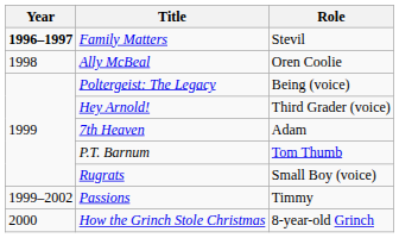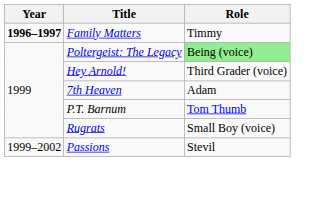 <table class="wikitable sortable">
 <tr>
 <th>Year</th>
 <th>Title</th>
 <th>Role</th>
 </tr>
 <tr>
 <td><strong>1996–1997</strong></td>
 <td><em><a href='#'>Family Matters</a></em></td>
-<td>Stevil</td>
-</tr>
-<tr>
-<td>1998</td>
-<td><em><a href='#'>Ally McBeal</a></em></td>
-<td>Oren Coolie</td>
+<td>Timmy</td>
 </tr>
 <tr>
 <td rowspan=5>1999</td>
 <td><em><a href='#'>Poltergeist: The Legacy</a></em></td>
-<td>Being (voice)</td>
+<td style="background: lightgreen;">Being (voice)</td>
 </tr>
 <tr>
 <td><em><a href='#'>Hey Arnold!</a></em></td>
 <td>Third Grader (voice)</td>
 </tr>
 <tr>
 <td><em><a href='#'>7th Heaven</a></em></td>
 <td>Adam</td>
 </tr>
 <tr>
 <td><em>P.T. Barnum</em></td>
 <td><a href='#'>Tom Thumb</a></td>
 </tr>
 <tr>
 <td><em><a href='#'>Rugrats</a></em></td>
 <td>Small Boy (voice)</td>
 </tr>
 <tr>
 <td>1999–2002</td>
 <td><em><a href='#'>Passions</a></em></td>
-<td>Timmy</td>
-</tr>
-<tr>
-<td>2000</td>
-<td><em><a href='#'>How the Grinch Stole Christmas</a></em></td>
-<td>8-year-old <a href='#'>Grinch</a></td>
+<td>Stevil</td>
 </tr>
 </table>
